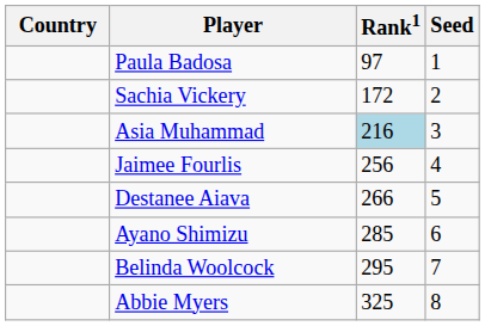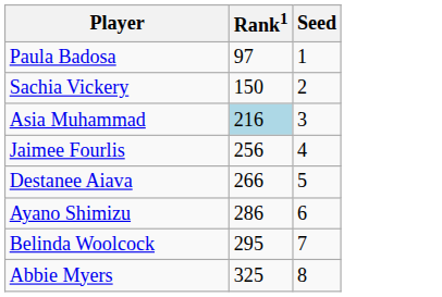 <table class="sortable wikitable">
 <tr>
-<th width="70">Country</th>
 <th width="175">Player</th>
 <th>Rank<sup>1</sup></th>
 <th>Seed</th>
 </tr>
 <tr>
-<td></td>
 <td><a href='#'>Paula Badosa</a></td>
 <td>97</td>
 <td>1</td>
 </tr>
 <tr>
-<td></td>
 <td><a href='#'>Sachia Vickery</a></td>
-<td>172</td>
+<td>150</td>
 <td>2</td>
 </tr>
 <tr>
-<td></td>
 <td><a href='#'>Asia Muhammad</a></td>
 <td style="background: lightblue;">216</td>
 <td>3</td>
 </tr>
 <tr>
-<td></td>
 <td><a href='#'>Jaimee Fourlis</a></td>
 <td>256</td>
 <td>4</td>
 </tr>
 <tr>
-<td></td>
 <td><a href='#'>Destanee Aiava</a></td>
 <td>266</td>
 <td>5</td>
 </tr>
 <tr>
-<td></td>
 <td><a href='#'>Ayano Shimizu</a></td>
-<td>285</td>
+<td>286</td>
 <td>6</td>
 </tr>
 <tr>
-<td></td>
 <td><a href='#'>Belinda Woolcock</a></td>
 <td>295</td>
 <td>7</td>
 </tr>
 <tr>
-<td></td>
 <td><a href='#'>Abbie Myers</a></td>
 <td>325</td>
 <td>8</td>
 </tr>
 </table>
